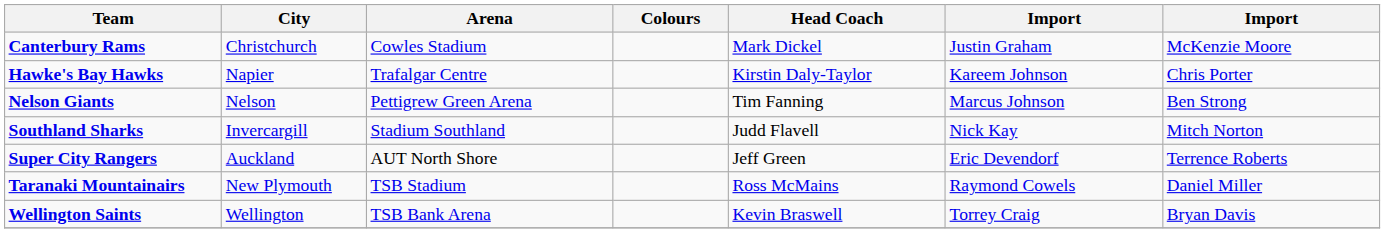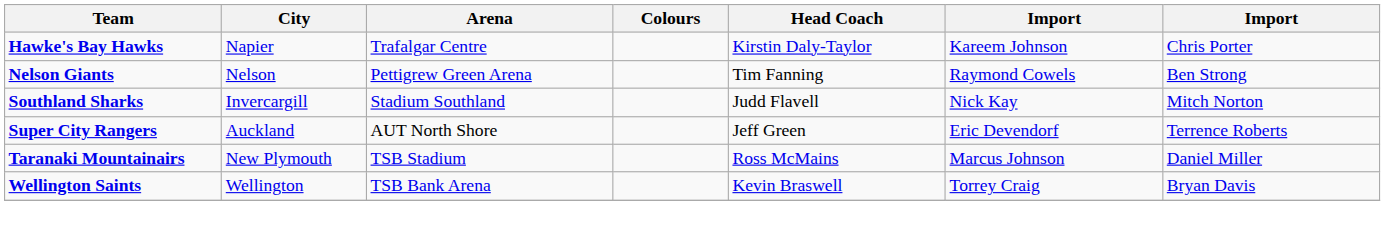 <table class="wikitable" style="width:99%; text-align:left">
 <tr>
 <th style="width:15%">Team</th>
 <th style="width:10%">City</th>
 <th style="width:17%">Arena</th>
 <th style="width:8%">Colours</th>
 <th style="width:15%">Head Coach</th>
 <th style="width:15%">Import</th>
 <th style="width:15%">Import</th>
-</tr>
-<tr>
-<td><strong><a href='#'>Canterbury Rams</a></strong></td>
-<td><a href='#'>Christchurch</a></td>
-<td><a href='#'>Cowles Stadium</a></td>
-<td> </td>
-<td> <a href='#'>Mark Dickel</a></td>
-<td> <a href='#'>Justin Graham</a></td>
-<td> <a href='#'>McKenzie Moore</a></td>
 </tr>
 <tr>
 <td><strong><a href='#'>Hawke's Bay Hawks</a></strong></td>
 <td><a href='#'>Napier</a></td>
 <td><a href='#'>Trafalgar Centre</a></td>
 <td>  </td>
 <td> <a href='#'>Kirstin Daly-Taylor</a></td>
 <td> <a href='#'>Kareem Johnson</a></td>
 <td> <a href='#'>Chris Porter</a></td>
 </tr>
 <tr>
 <td><strong><a href='#'>Nelson Giants</a></strong></td>
 <td><a href='#'>Nelson</a></td>
 <td><a href='#'>Pettigrew Green Arena</a></td>
 <td> </td>
 <td> Tim Fanning</td>
-<td> <a href='#'>Marcus Johnson</a></td>
+<td> <a href='#'>Raymond Cowels</a></td>
 <td> <a href='#'>Ben Strong</a></td>
 </tr>
 <tr>
 <td><strong><a href='#'>Southland Sharks</a></strong></td>
 <td><a href='#'>Invercargill</a></td>
 <td><a href='#'>Stadium Southland</a></td>
 <td>  </td>
 <td> Judd Flavell</td>
 <td> <a href='#'>Nick Kay</a></td>
 <td> <a href='#'>Mitch Norton</a></td>
 </tr>
 <tr>
 <td><strong><a href='#'>Super City Rangers</a></strong></td>
 <td><a href='#'>Auckland</a></td>
 <td>AUT North Shore</td>
 <td>  </td>
 <td> Jeff Green</td>
 <td> <a href='#'>Eric Devendorf</a></td>
 <td> <a href='#'>Terrence Roberts</a></td>
 </tr>
 <tr>
 <td><strong><a href='#'>Taranaki Mountainairs</a></strong></td>
 <td><a href='#'>New Plymouth</a></td>
 <td><a href='#'>TSB Stadium</a></td>
 <td> </td>
 <td> <a href='#'>Ross McMains</a></td>
-<td> <a href='#'>Raymond Cowels</a></td>
+<td> <a href='#'>Marcus Johnson</a></td>
 <td> <a href='#'>Daniel Miller</a></td>
 </tr>
 <tr>
 <td><strong><a href='#'>Wellington Saints</a></strong></td>
 <td><a href='#'>Wellington</a></td>
 <td><a href='#'>TSB Bank Arena</a></td>
 <td> </td>
 <td> <a href='#'>Kevin Braswell</a></td>
 <td> <a href='#'>Torrey Craig</a></td>
 <td> <a href='#'>Bryan Davis</a></td>
 </tr>
 <tr>
 </tr>
 </table>
